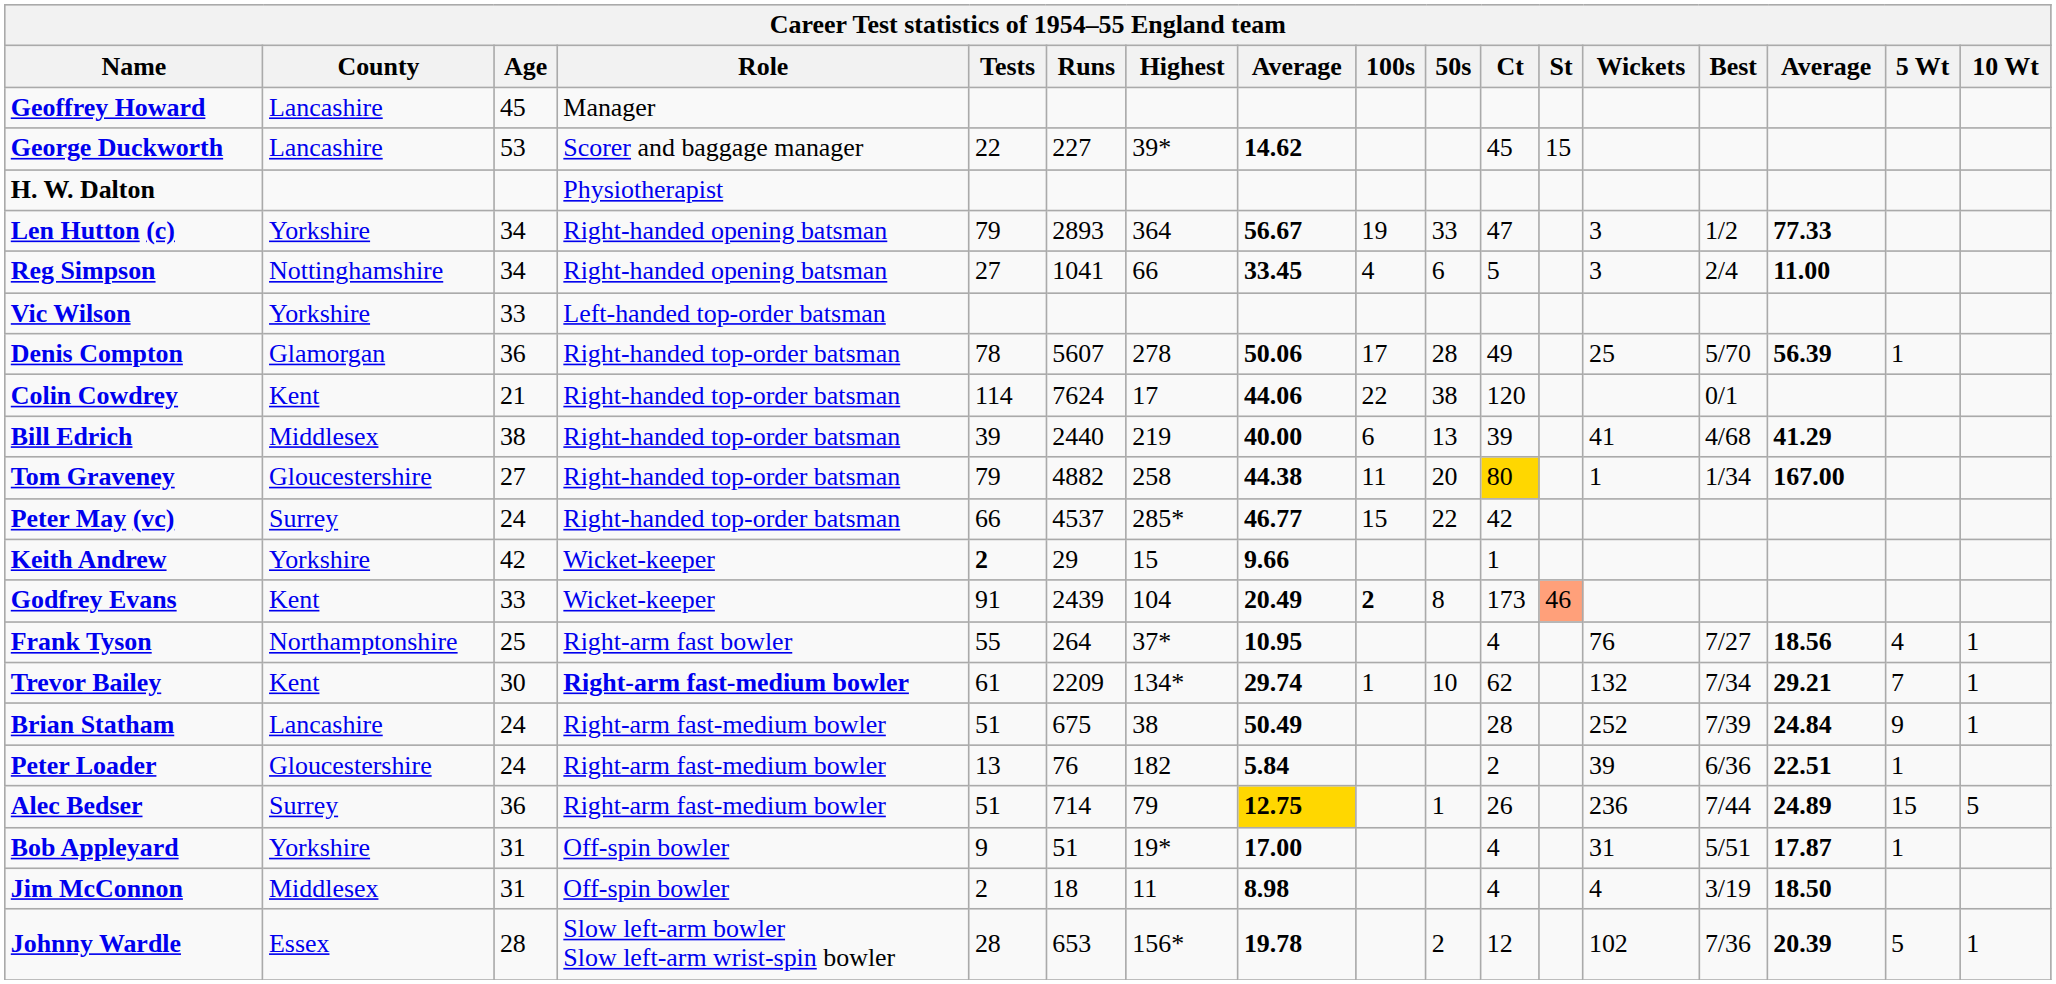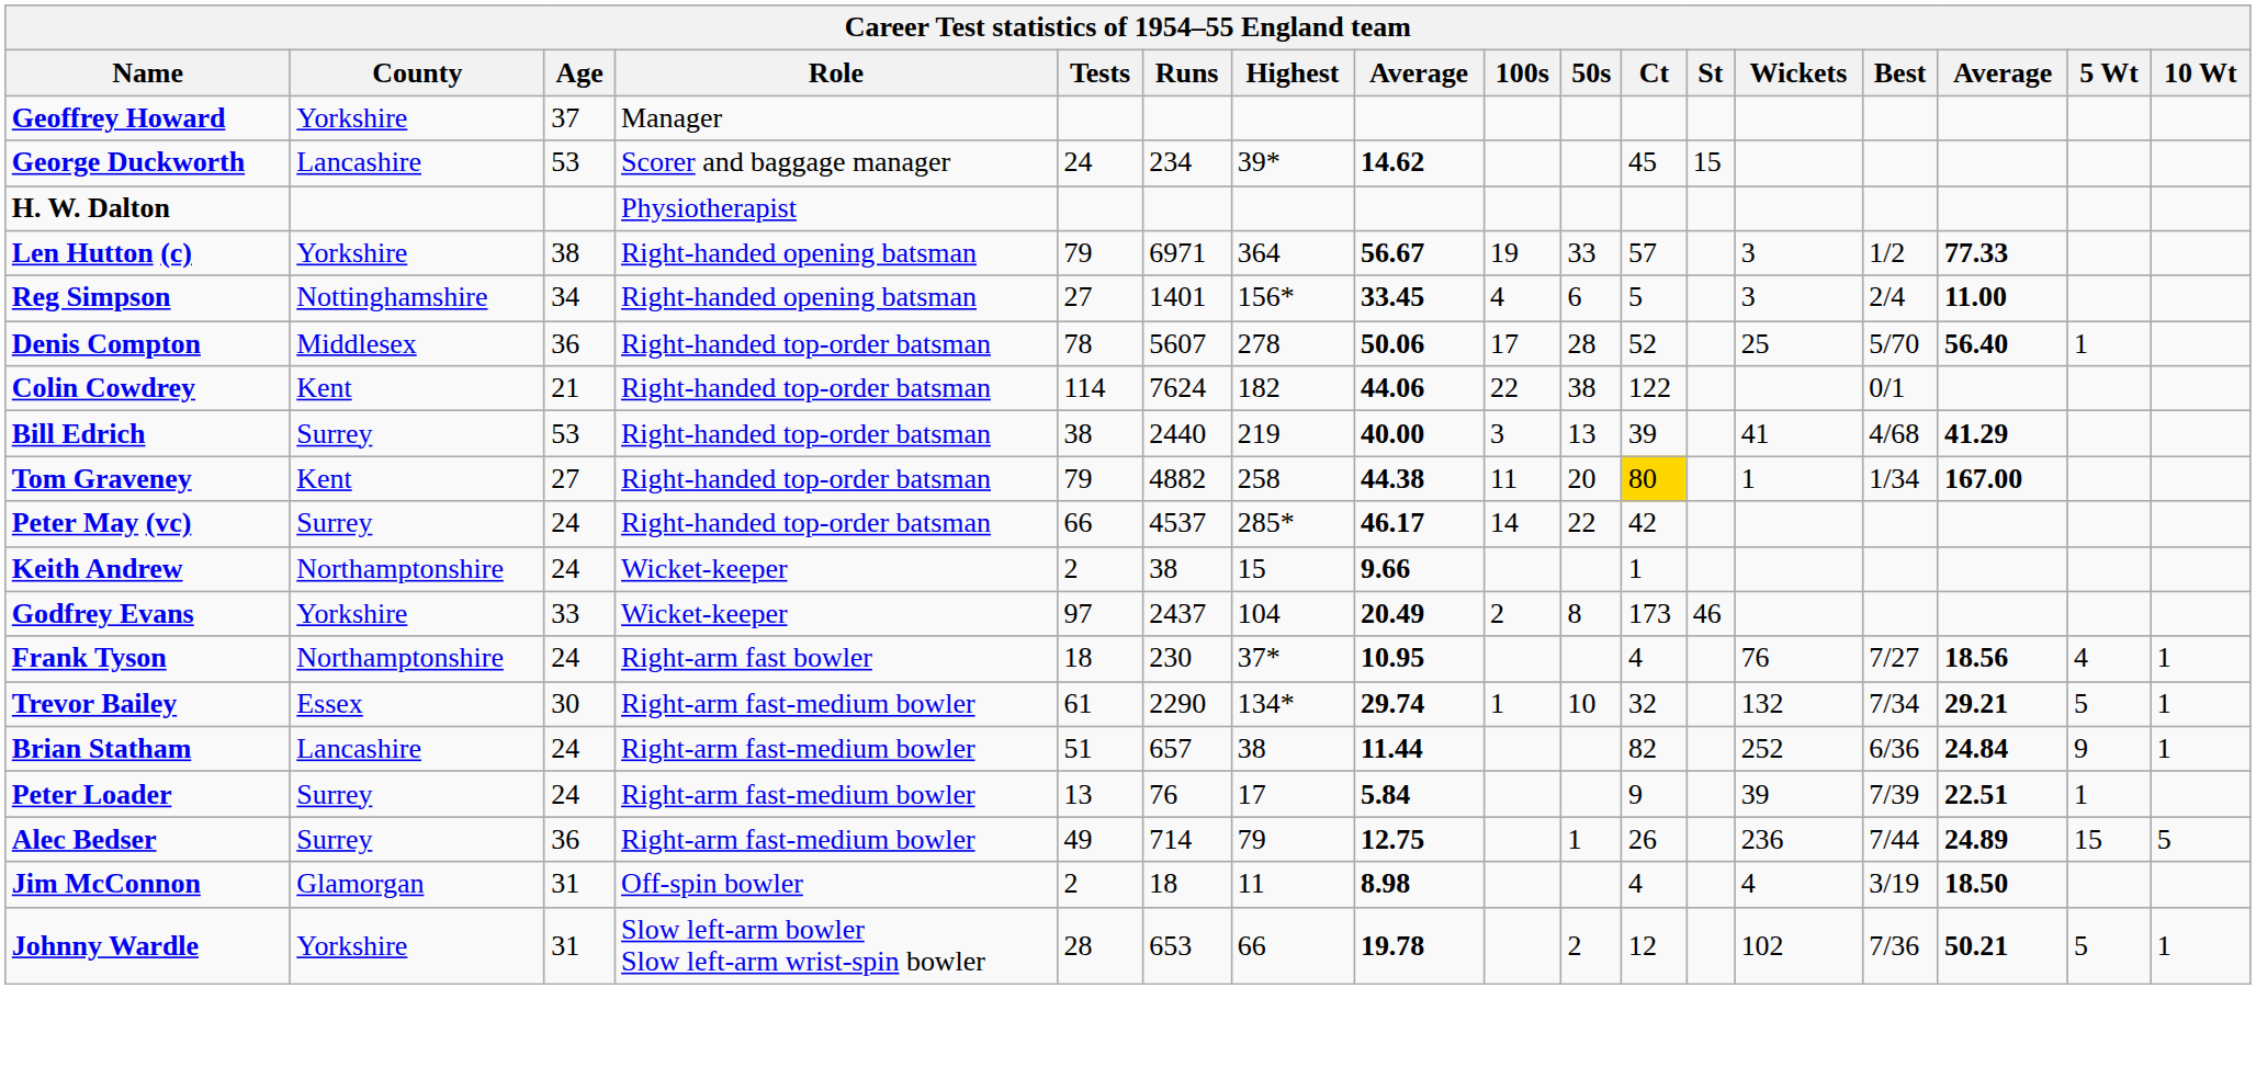 <table class="wikitable" style="width:100%;">
 <tr>
 <th colspan=17>Career Test statistics of 1954–55 England team</th>
 </tr>
 <tr>
 <th>Name</th>
 <th>County</th>
 <th>Age</th>
 <th>Role</th>
 <th>Tests</th>
 <th>Runs</th>
 <th>Highest</th>
 <th>Average</th>
 <th>100s</th>
 <th>50s</th>
 <th>Ct</th>
 <th>St</th>
 <th>Wickets</th>
 <th>Best</th>
 <th>Average</th>
 <th>5 Wt</th>
 <th>10 Wt</th>
 </tr>
 <tr align=left>
 <td><strong><a href='#'>Geoffrey Howard</a></strong></td>
-<td><a href='#'>Lancashire</a></td>
-<td>45</td>
+<td><a href='#'>Yorkshire</a></td>
+<td>37</td>
 <td>Manager</td>
 <td></td>
 <td></td>
 <td></td>
 <td></td>
 <td></td>
 <td></td>
 <td></td>
 <td></td>
 <td></td>
 <td></td>
 <td></td>
 <td></td>
 <td></td>
 </tr>
 <tr align=left>
 <td><strong><a href='#'>George Duckworth</a></strong></td>
 <td><a href='#'>Lancashire</a></td>
 <td>53</td>
 <td><a href='#'>Scorer</a> and baggage manager</td>
-<td>22</td>
-<td>227</td>
+<td>24</td>
+<td>234</td>
 <td>39*</td>
 <td><strong>14.62</strong></td>
 <td></td>
 <td></td>
 <td>45</td>
 <td>15</td>
 <td></td>
 <td></td>
 <td></td>
 <td></td>
 <td></td>
 </tr>
 <tr align=left>
 <td><strong>H. W. Dalton</strong></td>
 <td></td>
 <td></td>
 <td><a href='#'>Physiotherapist</a></td>
 <td></td>
 <td></td>
 <td></td>
 <td></td>
 <td></td>
 <td></td>
 <td></td>
 <td></td>
 <td></td>
 <td></td>
 <td></td>
 <td></td>
 </tr>
 <tr align=left>
 <td><strong><a href='#'>Len Hutton</a> <a href='#'>(c)</a></strong></td>
 <td><a href='#'>Yorkshire</a></td>
-<td>34</td>
+<td>38</td>
 <td><a href='#'>Right-handed opening batsman</a></td>
 <td>79</td>
-<td>2893</td>
+<td>6971</td>
 <td>364</td>
 <td><strong>56.67</strong></td>
 <td>19</td>
 <td>33</td>
-<td>47</td>
+<td>57</td>
 <td></td>
 <td>3</td>
 <td>1/2</td>
 <td><strong>77.33</strong></td>
 <td></td>
 <td></td>
 </tr>
 <tr align=left>
 <td><strong><a href='#'>Reg Simpson</a></strong></td>
 <td><a href='#'>Nottinghamshire</a></td>
 <td>34</td>
 <td><a href='#'>Right-handed opening batsman</a></td>
 <td>27</td>
-<td>1041</td>
-<td>66</td>
+<td>1401</td>
+<td>156*</td>
 <td><strong>33.45</strong></td>
 <td>4</td>
 <td>6</td>
 <td>5</td>
 <td></td>
 <td>3</td>
 <td>2/4</td>
 <td><strong>11.00</strong></td>
 <td></td>
 <td></td>
 </tr>
 <tr align=left>
-<td><strong><a href='#'>Vic Wilson</a></strong></td>
-<td><a href='#'>Yorkshire</a></td>
-<td>33</td>
-<td><a href='#'>Left-handed top-order batsman</a></td>
-<td></td>
-<td></td>
-<td></td>
-<td></td>
-<td></td>
-<td></td>
-<td></td>
-<td></td>
-<td></td>
-<td></td>
-<td></td>
-<td></td>
-<td></td>
-</tr>
-<tr align=left>
 <td><strong><a href='#'>Denis Compton</a></strong></td>
-<td><a href='#'>Glamorgan</a></td>
+<td><a href='#'>Middlesex</a></td>
 <td>36</td>
 <td><a href='#'>Right-handed top-order batsman</a></td>
 <td>78</td>
 <td>5607</td>
 <td>278</td>
 <td><strong>50.06</strong></td>
 <td>17</td>
 <td>28</td>
-<td>49</td>
+<td>52</td>
 <td></td>
 <td>25</td>
 <td>5/70</td>
-<td><strong>56.39</strong></td>
+<td><strong>56.40</strong></td>
 <td>1</td>
 <td></td>
 </tr>
 <tr align=left>
 <td><strong><a href='#'>Colin Cowdrey</a></strong></td>
 <td><a href='#'>Kent</a></td>
 <td>21</td>
 <td><a href='#'>Right-handed top-order batsman</a></td>
 <td>114</td>
 <td>7624</td>
-<td>17</td>
+<td>182</td>
 <td><strong>44.06</strong></td>
 <td>22</td>
 <td>38</td>
-<td>120</td>
+<td>122</td>
 <td></td>
 <td></td>
 <td>0/1</td>
 <td></td>
 <td></td>
 <td></td>
 </tr>
 <tr align=left>
 <td><strong><a href='#'>Bill Edrich</a></strong></td>
-<td><a href='#'>Middlesex</a></td>
+<td><a href='#'>Surrey</a></td>
+<td>53</td>
+<td><a href='#'>Right-handed top-order batsman</a></td>
 <td>38</td>
-<td><a href='#'>Right-handed top-order batsman</a></td>
-<td>39</td>
 <td>2440</td>
 <td>219</td>
 <td><strong>40.00</strong></td>
-<td>6</td>
+<td>3</td>
 <td>13</td>
 <td>39</td>
 <td></td>
 <td>41</td>
 <td>4/68</td>
 <td><strong>41.29</strong></td>
 <td></td>
 <td></td>
 </tr>
 <tr align=left>
 <td><strong><a href='#'>Tom Graveney</a></strong></td>
-<td><a href='#'>Gloucestershire</a></td>
+<td><a href='#'>Kent</a></td>
 <td>27</td>
 <td><a href='#'>Right-handed top-order batsman</a></td>
 <td>79</td>
 <td>4882</td>
 <td>258</td>
 <td><strong>44.38</strong></td>
 <td>11</td>
 <td>20</td>
 <td style="background: gold;">80</td>
 <td></td>
 <td>1</td>
 <td>1/34</td>
 <td><strong>167.00</strong></td>
 <td></td>
 <td></td>
 </tr>
 <tr align=left>
 <td><strong><a href='#'>Peter May</a> <a href='#'>(vc)</a></strong></td>
 <td><a href='#'>Surrey</a></td>
 <td>24</td>
 <td><a href='#'>Right-handed top-order batsman</a></td>
 <td>66</td>
 <td>4537</td>
 <td>285*</td>
-<td><strong>46.77</strong></td>
-<td>15</td>
+<td><strong>46.17</strong></td>
+<td>14</td>
 <td>22</td>
 <td>42</td>
 <td></td>
 <td></td>
 <td></td>
 <td></td>
 <td></td>
 <td></td>
 </tr>
 <tr align=left>
 <td><strong><a href='#'>Keith Andrew</a></strong></td>
-<td><a href='#'>Yorkshire</a></td>
-<td>42</td>
+<td><a href='#'>Northamptonshire</a></td>
+<td>24</td>
 <td><a href='#'>Wicket-keeper</a></td>
-<td><strong>2</strong></td>
-<td>29</td>
+<td>2</td>
+<td>38</td>
 <td>15</td>
 <td><strong>9.66</strong></td>
 <td></td>
 <td></td>
 <td>1</td>
 <td></td>
 <td></td>
 <td></td>
 <td></td>
 <td></td>
 <td></td>
 </tr>
 <tr align=left>
 <td><strong><a href='#'>Godfrey Evans</a></strong></td>
-<td><a href='#'>Kent</a></td>
+<td><a href='#'>Yorkshire</a></td>
 <td>33</td>
 <td><a href='#'>Wicket-keeper</a></td>
-<td>91</td>
-<td>2439</td>
+<td>97</td>
+<td>2437</td>
 <td>104</td>
 <td><strong>20.49</strong></td>
-<td><strong>2</strong></td>
+<td>2</td>
 <td>8</td>
 <td>173</td>
-<td style="background: lightsalmon;">46</td>
+<td>46</td>
 <td></td>
 <td></td>
 <td></td>
 <td></td>
 <td></td>
 </tr>
 <tr align=left>
 <td><strong><a href='#'>Frank Tyson</a></strong></td>
 <td><a href='#'>Northamptonshire</a></td>
-<td>25</td>
+<td>24</td>
 <td><a href='#'>Right-arm fast bowler</a></td>
-<td>55</td>
-<td>264</td>
+<td>18</td>
+<td>230</td>
 <td>37*</td>
 <td><strong>10.95</strong></td>
 <td></td>
 <td></td>
 <td>4</td>
 <td></td>
 <td>76</td>
 <td>7/27</td>
 <td><strong>18.56</strong></td>
 <td>4</td>
 <td>1</td>
 </tr>
 <tr align=left>
 <td><strong><a href='#'>Trevor Bailey</a></strong></td>
-<td><a href='#'>Kent</a></td>
+<td><a href='#'>Essex</a></td>
 <td>30</td>
-<td><strong><a href='#'>Right-arm fast-medium bowler</a></strong></td>
+<td><a href='#'>Right-arm fast-medium bowler</a></td>
 <td>61</td>
-<td>2209</td>
+<td>2290</td>
 <td>134*</td>
 <td><strong>29.74</strong></td>
 <td>1</td>
 <td>10</td>
-<td>62</td>
+<td>32</td>
 <td></td>
 <td>132</td>
 <td>7/34</td>
 <td><strong>29.21</strong></td>
-<td>7</td>
+<td>5</td>
 <td>1</td>
 </tr>
 <tr align=left>
 <td><strong><a href='#'>Brian Statham</a></strong></td>
 <td><a href='#'>Lancashire</a></td>
 <td>24</td>
 <td><a href='#'>Right-arm fast-medium bowler</a></td>
 <td>51</td>
-<td>675</td>
+<td>657</td>
 <td>38</td>
-<td><strong>50.49</strong></td>
+<td><strong>11.44</strong></td>
 <td></td>
 <td></td>
-<td>28</td>
+<td>82</td>
 <td></td>
 <td>252</td>
-<td>7/39</td>
+<td>6/36</td>
 <td><strong>24.84</strong></td>
 <td>9</td>
 <td>1</td>
 </tr>
 <tr align=left>
 <td><strong><a href='#'>Peter Loader</a></strong></td>
-<td><a href='#'>Gloucestershire</a></td>
+<td><a href='#'>Surrey</a></td>
 <td>24</td>
 <td><a href='#'>Right-arm fast-medium bowler</a></td>
 <td>13</td>
 <td>76</td>
-<td>182</td>
+<td>17</td>
 <td><strong>5.84</strong></td>
 <td></td>
 <td></td>
-<td>2</td>
+<td>9</td>
 <td></td>
 <td>39</td>
-<td>6/36</td>
+<td>7/39</td>
 <td><strong>22.51</strong></td>
 <td>1</td>
 <td></td>
 </tr>
 <tr align=left>
 <td><strong><a href='#'>Alec Bedser</a></strong></td>
 <td><a href='#'>Surrey</a></td>
 <td>36</td>
 <td><a href='#'>Right-arm fast-medium bowler</a></td>
-<td>51</td>
+<td>49</td>
 <td>714</td>
 <td>79</td>
-<td style="background: gold;"><strong>12.75</strong></td>
+<td><strong>12.75</strong></td>
 <td></td>
 <td>1</td>
 <td>26</td>
 <td></td>
 <td>236</td>
 <td>7/44</td>
 <td><strong>24.89</strong></td>
 <td>15</td>
 <td>5</td>
 </tr>
 <tr align=left>
-<td><strong><a href='#'>Bob Appleyard</a></strong></td>
-<td><a href='#'>Yorkshire</a></td>
-<td>31</td>
-<td><a href='#'>Off-spin bowler</a></td>
-<td>9</td>
-<td>51</td>
-<td>19*</td>
-<td><strong>17.00</strong></td>
-<td></td>
-<td></td>
-<td>4</td>
-<td></td>
-<td>31</td>
-<td>5/51</td>
-<td><strong>17.87</strong></td>
-<td>1</td>
-<td></td>
-</tr>
-<tr align=left>
 <td><strong><a href='#'>Jim McConnon</a></strong></td>
-<td><a href='#'>Middlesex</a></td>
+<td><a href='#'>Glamorgan</a></td>
 <td>31</td>
 <td><a href='#'>Off-spin bowler</a></td>
 <td>2</td>
 <td>18</td>
 <td>11</td>
 <td><strong>8.98</strong></td>
 <td></td>
 <td></td>
 <td>4</td>
 <td></td>
 <td>4</td>
 <td>3/19</td>
 <td><strong>18.50</strong></td>
 <td></td>
 <td></td>
 </tr>
 <tr align=left>
 <td><strong><a href='#'>Johnny Wardle</a></strong></td>
-<td><a href='#'>Essex</a></td>
-<td>28</td>
+<td><a href='#'>Yorkshire</a></td>
+<td>31</td>
 <td><a href='#'>Slow left-arm bowler</a> <br> <a href='#'>Slow left-arm wrist-spin</a> bowler</td>
 <td>28</td>
 <td>653</td>
-<td>156*</td>
+<td>66</td>
 <td><strong>19.78</strong></td>
 <td></td>
 <td>2</td>
 <td>12</td>
 <td></td>
 <td>102</td>
 <td>7/36</td>
-<td><strong>20.39</strong></td>
+<td><strong>50.21</strong></td>
 <td>5</td>
 <td>1</td>
 </tr>
 </table>
